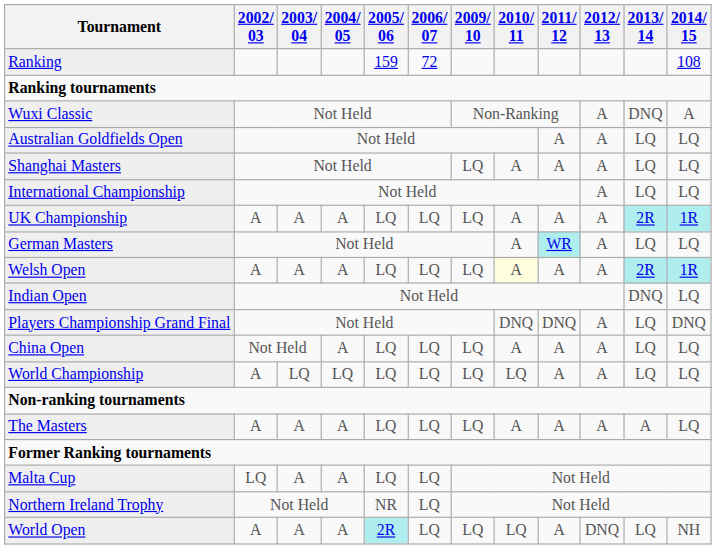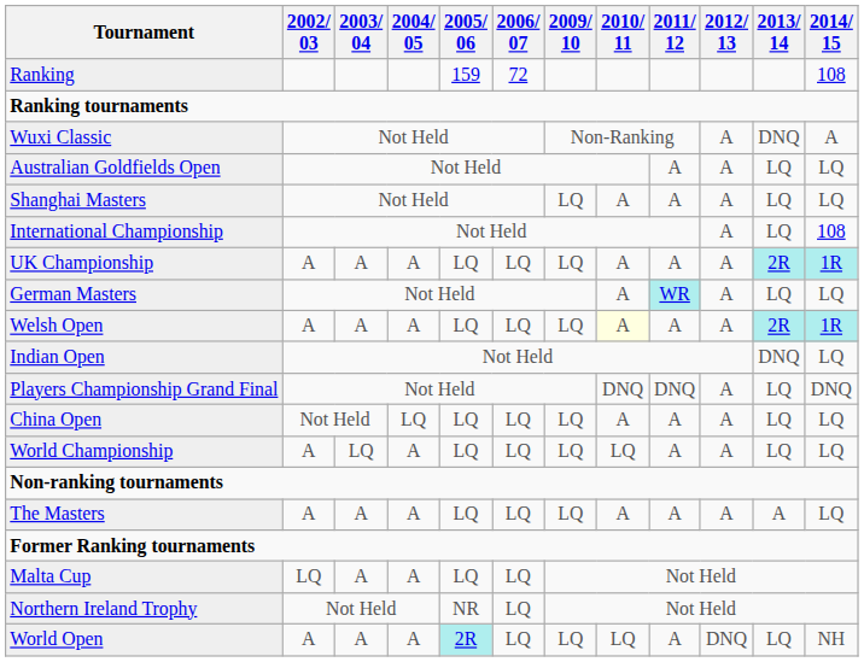 <table class="wikitable" style="font-size:85%;">
 <tr bgcolor="#efefef">
 <th>Tournament</th>
 <th><a href='#'>2002/<br>03</a></th>
 <th><a href='#'>2003/<br>04</a></th>
 <th><a href='#'>2004/<br>05</a></th>
 <th><a href='#'>2005/<br>06</a></th>
 <th><a href='#'>2006/<br>07</a></th>
 <th><a href='#'>2009/<br>10</a></th>
 <th><a href='#'>2010/<br>11</a></th>
 <th><a href='#'>2011/<br>12</a></th>
 <th><a href='#'>2012/<br>13</a></th>
 <th><a href='#'>2013/<br>14</a></th>
 <th><a href='#'>2014/<br>15</a></th>
 </tr>
 <tr>
 <td style="background:#EFEFEF;"><a href='#'>Ranking</a></td>
 <td align="center"></td>
 <td align="center"></td>
 <td align="center"></td>
 <td align="center"><a href='#'>159</a></td>
 <td align="center"><a href='#'>72</a></td>
 <td align="center"></td>
 <td align="center"></td>
 <td align="center"></td>
 <td align="center"></td>
 <td align="center"></td>
 <td align="center"><a href='#'>108</a></td>
 </tr>
 <tr>
 <td colspan="20"><strong>Ranking tournaments</strong></td>
 </tr>
 <tr>
 <td style="background:#EFEFEF;"><a href='#'>Wuxi Classic</a></td>
 <td align="center" colspan="5" style="color:#555555;">Not Held</td>
 <td align="center" colspan="3" style="color:#555555;">Non-Ranking</td>
 <td align="center" style="color:#555555;">A</td>
 <td align="center" style="color:#555555;">DNQ</td>
 <td align="center" style="color:#555555;">A<br></td>
 </tr>
 <tr>
 <td style="background:#EFEFEF;"><a href='#'>Australian Goldfields Open</a></td>
 <td align="center" colspan="7" style="color:#555555;">Not Held</td>
 <td align="center" style="color:#555555;">A</td>
 <td align="center" style="color:#555555;">A</td>
 <td align="center" style="color:#555555;">LQ</td>
 <td align="center" style="color:#555555;">LQ</td>
 </tr>
 <tr>
 <td style="background:#EFEFEF;"><a href='#'>Shanghai Masters</a></td>
 <td align="center" colspan="5" style="color:#555555;">Not Held</td>
 <td align="center" style="color:#555555;">LQ</td>
 <td align="center" style="color:#555555;">A</td>
 <td align="center" style="color:#555555;">A</td>
 <td align="center" style="color:#555555;">A</td>
 <td align="center" style="color:#555555;">LQ</td>
 <td align="center" style="color:#555555;">LQ</td>
 </tr>
 <tr>
 <td style="background:#EFEFEF;"><a href='#'>International Championship</a></td>
 <td align="center" colspan="8" style="color:#555555;">Not Held</td>
 <td align="center" style="color:#555555;">A</td>
 <td align="center" style="color:#555555;">LQ</td>
-<td align="center" style="color:#555555;">LQ</td>
+<td align="center"><a href='#'>108</a></td>
 </tr>
 <tr>
 <td style="background:#EFEFEF;"><a href='#'>UK Championship</a></td>
 <td align="center" style="color:#555555;">A</td>
 <td align="center" style="color:#555555;">A</td>
 <td align="center" style="color:#555555;">A</td>
 <td align="center" style="color:#555555;">LQ</td>
 <td align="center" style="color:#555555;">LQ</td>
 <td align="center" style="color:#555555;">LQ</td>
 <td align="center" style="color:#555555;">A</td>
 <td align="center" style="color:#555555;">A</td>
 <td align="center" style="color:#555555;">A</td>
 <td align="center" style="background:#afeeee;"><a href='#'>2R</a></td>
 <td align="center" style="background:#afeeee;"><a href='#'>1R</a></td>
 </tr>
 <tr>
 <td style="background:#EFEFEF;"><a href='#'>German Masters</a></td>
 <td align="center" colspan="6" style="color:#555555;">Not Held</td>
 <td align="center" style="color:#555555;">A</td>
 <td align="center" style="background:#afeeee;"><a href='#'>WR</a></td>
 <td align="center" style="color:#555555;">A</td>
 <td align="center" style="color:#555555;">LQ</td>
 <td align="center" style="color:#555555;">LQ</td>
 </tr>
 <tr>
 <td style="background:#EFEFEF;"><a href='#'>Welsh Open</a></td>
 <td align="center" style="color:#555555;">A</td>
 <td align="center" style="color:#555555;">A</td>
 <td align="center" style="color:#555555;">A</td>
 <td align="center" style="color:#555555;">LQ</td>
 <td align="center" style="color:#555555;">LQ</td>
 <td align="center" style="color:#555555;">LQ</td>
 <td align="center" style="background: lightyellow; color:#555555;">A</td>
 <td align="center" style="color:#555555;">A</td>
 <td align="center" style="color:#555555;">A</td>
 <td align="center" style="background:#afeeee;"><a href='#'>2R</a></td>
 <td align="center" style="background:#afeeee;"><a href='#'>1R</a></td>
 </tr>
 <tr>
 <td style="background:#EFEFEF;"><a href='#'>Indian Open</a></td>
 <td align="center" colspan="9" style="color:#555555;">Not Held</td>
 <td align="center" style="color:#555555;">DNQ</td>
 <td align="center" style="color:#555555;">LQ</td>
 </tr>
 <tr>
 <td style="background:#EFEFEF;"><a href='#'>Players Championship Grand Final</a></td>
 <td align="center" colspan="6" style="color:#555555;">Not Held</td>
 <td align="center" style="color:#555555;">DNQ</td>
 <td align="center" style="color:#555555;">DNQ</td>
 <td align="center" style="color:#555555;">A</td>
 <td align="center" style="color:#555555;">LQ</td>
 <td align="center" style="color:#555555;">DNQ</td>
 </tr>
 <tr>
 <td style="background:#EFEFEF;"><a href='#'>China Open</a></td>
 <td align="center" colspan="2" style="color:#555555;">Not Held</td>
-<td align="center" style="color:#555555;">A</td>
+<td align="center" style="color:#555555;">LQ</td>
 <td align="center" style="color:#555555;">LQ</td>
 <td align="center" style="color:#555555;">LQ</td>
 <td align="center" style="color:#555555;">LQ</td>
 <td align="center" style="color:#555555;">A</td>
 <td align="center" style="color:#555555;">A</td>
 <td align="center" style="color:#555555;">A</td>
 <td align="center" style="color:#555555;">LQ</td>
 <td align="center" style="color:#555555;">LQ</td>
 </tr>
 <tr>
 <td style="background:#EFEFEF;"><a href='#'>World Championship</a></td>
 <td align="center" style="color:#555555;">A</td>
 <td align="center" style="color:#555555;">LQ</td>
-<td align="center" style="color:#555555;">LQ</td>
+<td align="center" style="color:#555555;">A</td>
 <td align="center" style="color:#555555;">LQ</td>
 <td align="center" style="color:#555555;">LQ</td>
 <td align="center" style="color:#555555;">LQ</td>
 <td align="center" style="color:#555555;">LQ</td>
 <td align="center" style="color:#555555;">A</td>
 <td align="center" style="color:#555555;">A</td>
 <td align="center" style="color:#555555;">LQ</td>
 <td align="center" style="color:#555555;">LQ</td>
 </tr>
 <tr>
 <td colspan="20"><strong>Non-ranking tournaments</strong></td>
 </tr>
 <tr>
 <td style="background:#EFEFEF;"><a href='#'>The Masters</a></td>
 <td align="center" style="color:#555555;">A</td>
 <td align="center" style="color:#555555;">A</td>
 <td align="center" style="color:#555555;">A</td>
 <td align="center" style="color:#555555;">LQ</td>
 <td align="center" style="color:#555555;">LQ</td>
 <td align="center" style="color:#555555;">LQ</td>
 <td align="center" style="color:#555555;">A</td>
 <td align="center" style="color:#555555;">A</td>
 <td align="center" style="color:#555555;">A</td>
 <td align="center" style="color:#555555;">A</td>
 <td align="center" style="color:#555555;">LQ</td>
 </tr>
 <tr>
 <td colspan="20"><strong>Former Ranking tournaments</strong></td>
 </tr>
 <tr>
 <td style="background:#EFEFEF;"><a href='#'>Malta Cup</a></td>
 <td align="center" style="color:#555555;">LQ</td>
 <td align="center" style="color:#555555;">A</td>
 <td align="center" style="color:#555555;">A</td>
 <td align="center" style="color:#555555;">LQ</td>
 <td align="center" style="color:#555555;">LQ</td>
 <td align="center" colspan="20" style="color:#555555;">Not Held</td>
 </tr>
 <tr>
 <td style="background:#EFEFEF;"><a href='#'>Northern Ireland Trophy</a></td>
 <td align="center" colspan="3" style="color:#555555;">Not Held</td>
 <td align="center" style="color:#555555;">NR</td>
 <td align="center" style="color:#555555;">LQ</td>
 <td align="center" colspan="20" style="color:#555555;">Not Held</td>
 </tr>
 <tr>
 <td style="background:#EFEFEF;"><a href='#'>World Open</a></td>
 <td align="center" style="color:#555555;">A</td>
 <td align="center" style="color:#555555;">A</td>
 <td align="center" style="color:#555555;">A</td>
 <td align="center" style="background:#afeeee;"><a href='#'>2R</a></td>
 <td align="center" style="color:#555555;">LQ</td>
 <td align="center" style="color:#555555;">LQ</td>
 <td align="center" style="color:#555555;">LQ</td>
 <td align="center" style="color:#555555;">A</td>
 <td align="center" style="color:#555555;">DNQ</td>
 <td align="center" style="color:#555555;">LQ</td>
 <td align="center" style="color:#555555;">NH<br></td>
 </tr>
 </table>
